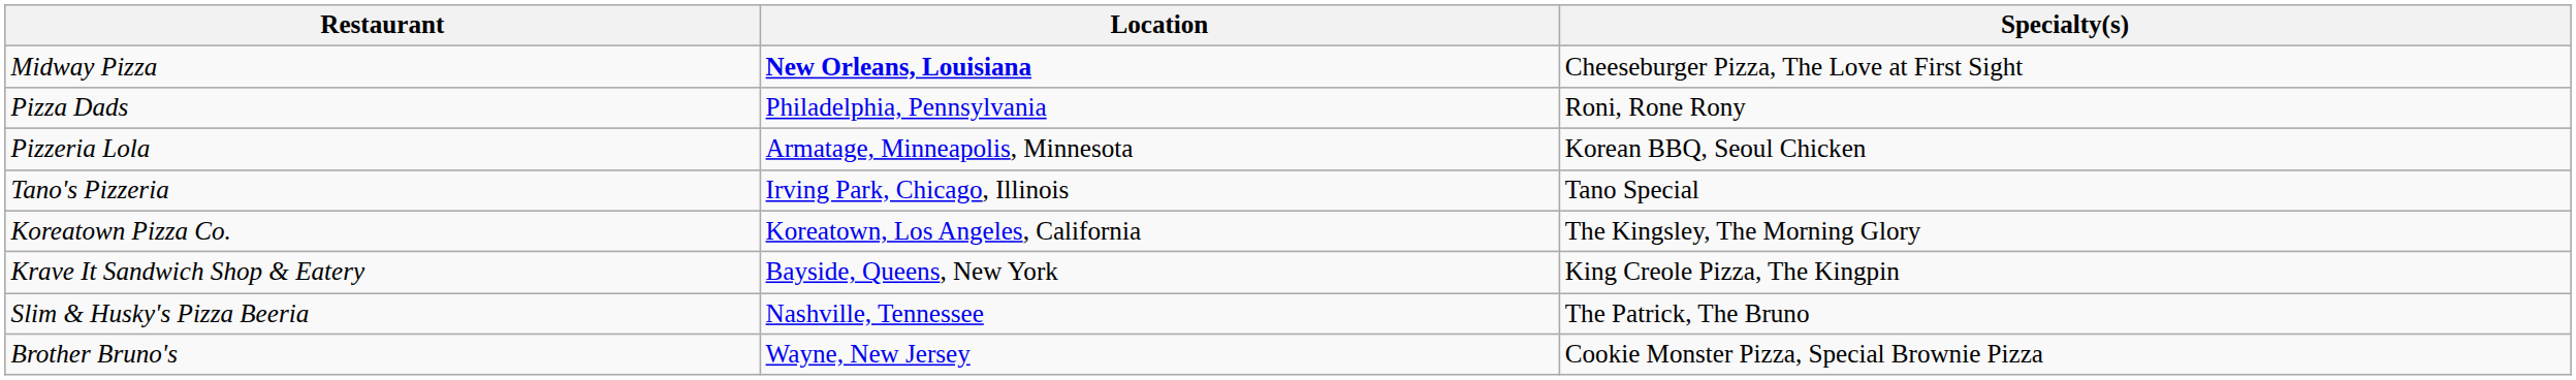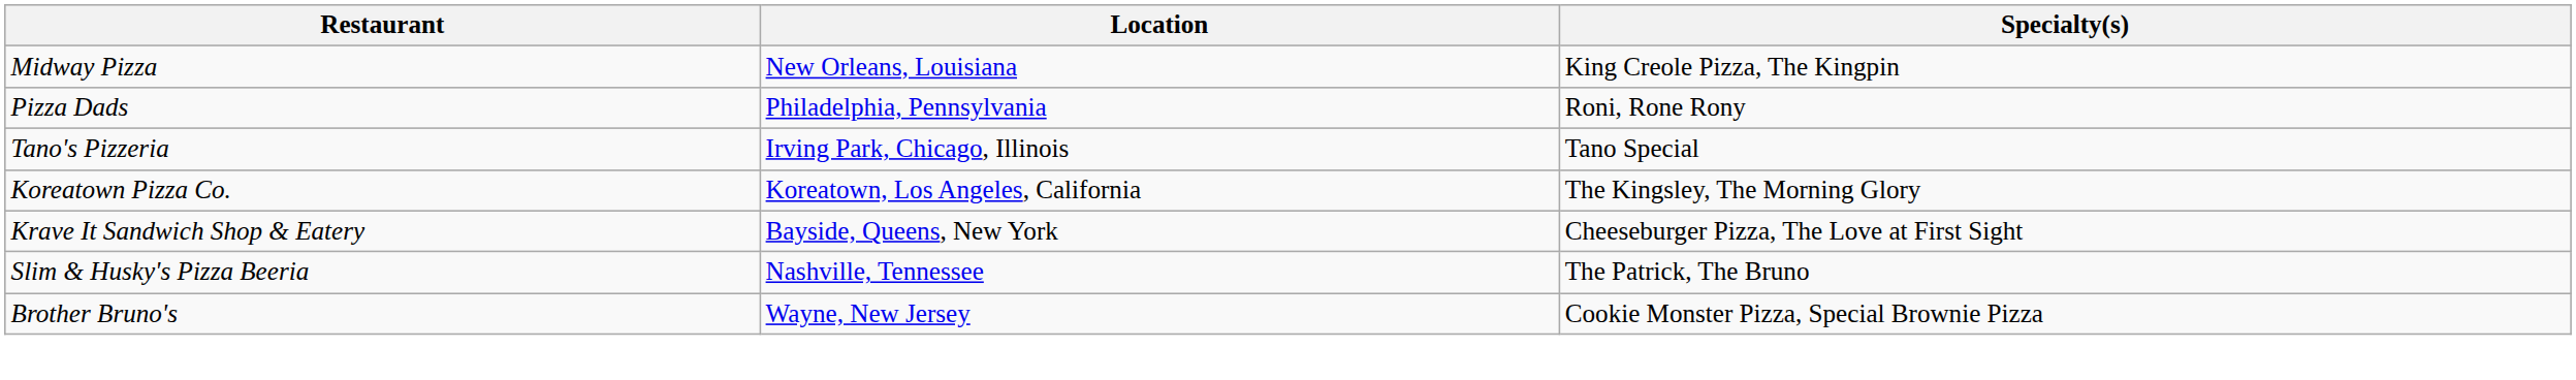 <table class="wikitable" style="width:100%;">
 <tr>
 <th>Restaurant</th>
 <th>Location</th>
 <th>Specialty(s)</th>
 </tr>
 <tr>
 <td><em>Midway Pizza</em></td>
-<td><strong><a href='#'>New Orleans, Louisiana</a></strong></td>
-<td>Cheeseburger Pizza, The Love at First Sight</td>
+<td><a href='#'>New Orleans, Louisiana</a></td>
+<td>King Creole Pizza, The Kingpin</td>
 </tr>
 <tr>
 <td><em>Pizza Dads</em></td>
 <td><a href='#'>Philadelphia, Pennsylvania</a></td>
 <td>Roni, Rone Rony</td>
-</tr>
-<tr>
-<td><em>Pizzeria Lola</em></td>
-<td><a href='#'>Armatage, Minneapolis</a>, Minnesota</td>
-<td>Korean BBQ, Seoul Chicken</td>
 </tr>
 <tr>
 <td><em>Tano's Pizzeria</em></td>
 <td><a href='#'>Irving Park, Chicago</a>, Illinois</td>
 <td>Tano Special</td>
 </tr>
 <tr>
 <td><em>Koreatown Pizza Co.</em></td>
 <td><a href='#'>Koreatown, Los Angeles</a>, California</td>
 <td>The Kingsley, The Morning Glory</td>
 </tr>
 <tr>
 <td><em>Krave It Sandwich Shop & Eatery</em></td>
 <td><a href='#'>Bayside, Queens</a>, New York</td>
-<td>King Creole Pizza, The Kingpin</td>
+<td>Cheeseburger Pizza, The Love at First Sight</td>
 </tr>
 <tr>
 <td><em>Slim & Husky's Pizza Beeria </em></td>
 <td><a href='#'>Nashville, Tennessee</a></td>
 <td>The Patrick, The Bruno</td>
 </tr>
 <tr>
 <td><em>Brother Bruno's</em></td>
 <td><a href='#'>Wayne, New Jersey</a></td>
 <td>Cookie Monster Pizza, Special Brownie Pizza</td>
 </tr>
 </table>
